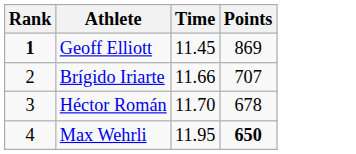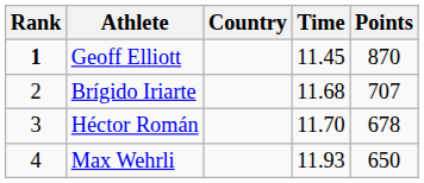 <table class="wikitable sortable" style="text-align:center">
 <tr>
 <th>Rank</th>
 <th>Athlete</th>
+<th>Country</th>
 <th>Time</th>
 <th>Points</th>
 </tr>
 <tr>
 <td><strong>1</strong></td>
 <td align=left><a href='#'>Geoff Elliott</a></td>
+<td align=left></td>
 <td>11.45</td>
-<td>869</td>
+<td>870</td>
 </tr>
 <tr>
 <td>2</td>
 <td align=left><a href='#'>Brígido Iriarte</a></td>
-<td>11.66</td>
+<td align=left></td>
+<td>11.68</td>
 <td>707</td>
 </tr>
 <tr>
 <td>3</td>
 <td align=left><a href='#'>Héctor Román</a></td>
+<td align=left></td>
 <td>11.70</td>
 <td>678</td>
 </tr>
 <tr>
 <td>4</td>
 <td align=left><a href='#'>Max Wehrli</a></td>
-<td>11.95</td>
-<td><strong>650</strong></td>
+<td align=left></td>
+<td>11.93</td>
+<td>650</td>
 </tr>
 </table>
